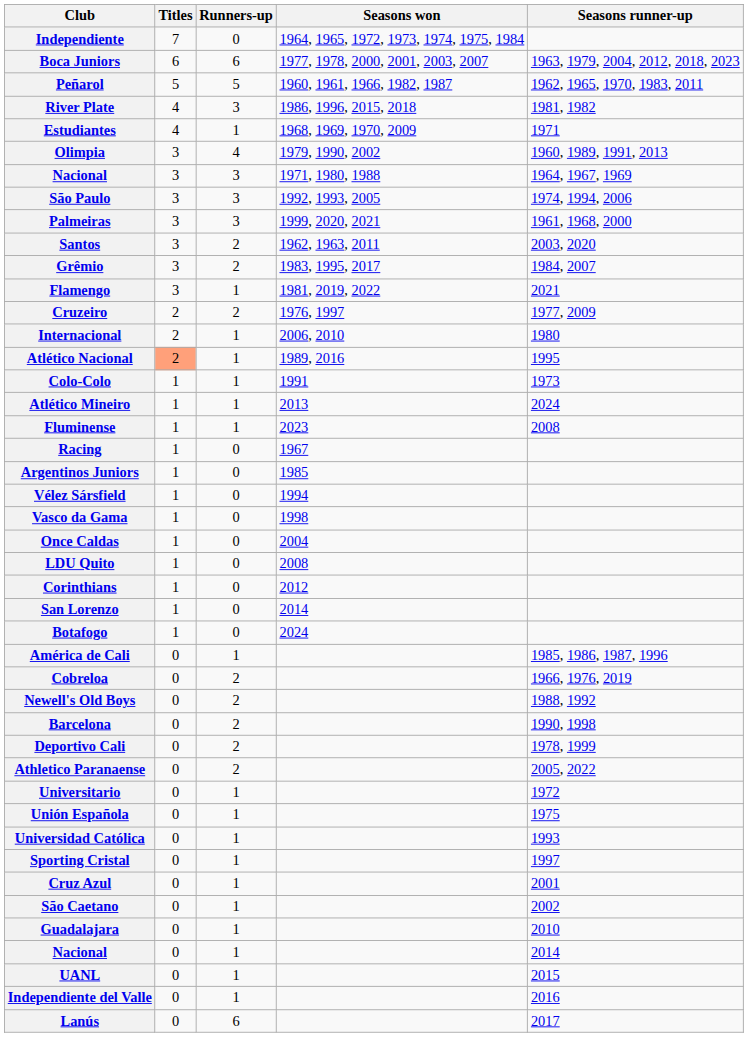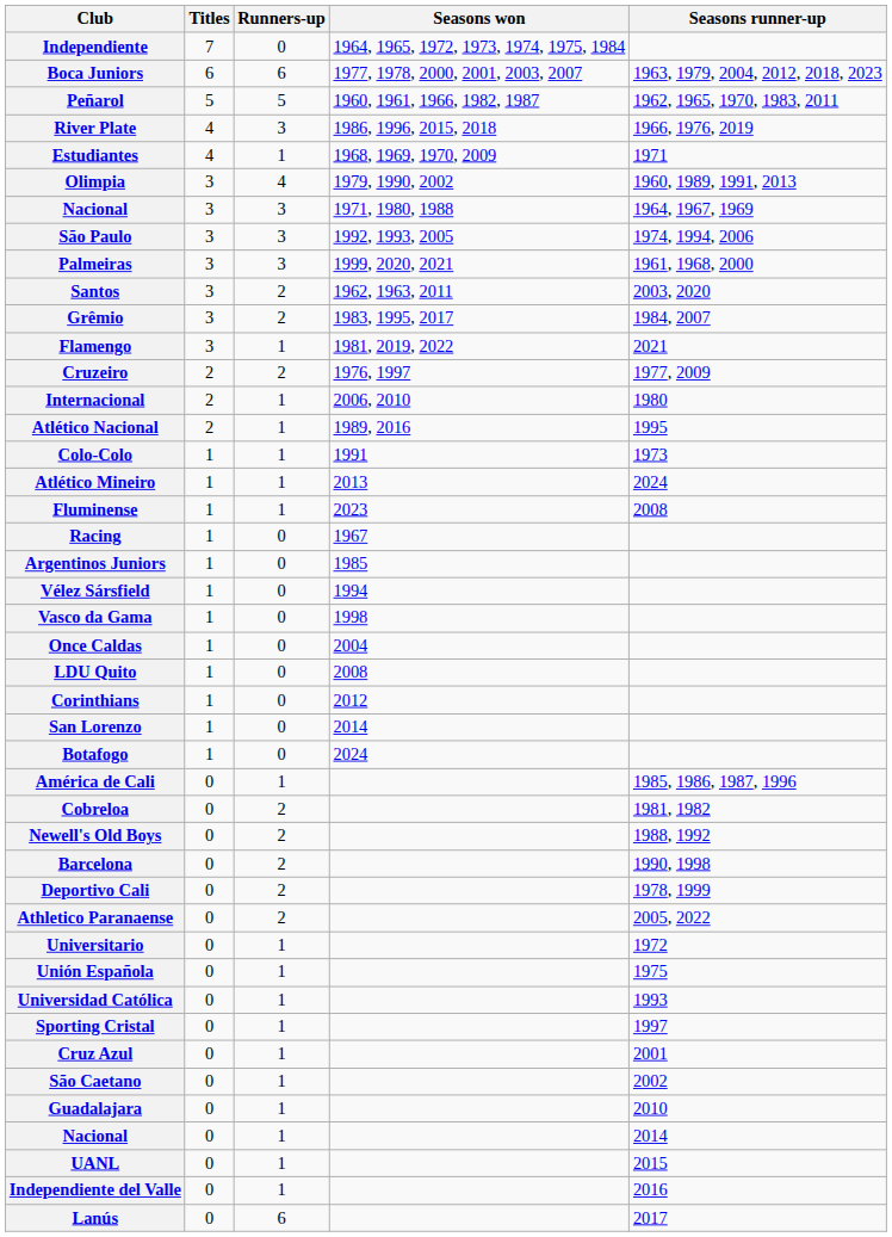 <table class="wikitable sortable plainrowheaders">
 <tr>
 <th scope=col>Club</th>
 <th scope=col>Titles</th>
 <th scope=col>Runners-up</th>
 <th scope=col>Seasons won</th>
 <th scope=col>Seasons runner-up</th>
 </tr>
 <tr>
 <th scope=row> <a href='#'>Independiente</a></th>
 <td align=center>7</td>
 <td align=center>0</td>
 <td><a href='#'>1964</a>, <a href='#'>1965</a>, <a href='#'>1972</a>, <a href='#'>1973</a>, <a href='#'>1974</a>, <a href='#'>1975</a>, <a href='#'>1984</a></td>
 <td></td>
 </tr>
 <tr>
 <th scope=row> <a href='#'>Boca Juniors</a></th>
 <td align=center>6</td>
 <td align=center>6</td>
 <td><a href='#'>1977</a>, <a href='#'>1978</a>, <a href='#'>2000</a>, <a href='#'>2001</a>, <a href='#'>2003</a>, <a href='#'>2007</a></td>
 <td><a href='#'>1963</a>, <a href='#'>1979</a>, <a href='#'>2004</a>, <a href='#'>2012</a>, <a href='#'>2018</a>, <a href='#'>2023</a></td>
 </tr>
 <tr>
 <th scope=row> <a href='#'>Peñarol</a></th>
 <td align=center>5</td>
 <td align=center>5</td>
 <td><a href='#'>1960</a>, <a href='#'>1961</a>, <a href='#'>1966</a>, <a href='#'>1982</a>, <a href='#'>1987</a></td>
 <td><a href='#'>1962</a>, <a href='#'>1965</a>, <a href='#'>1970</a>, <a href='#'>1983</a>, <a href='#'>2011</a></td>
 </tr>
 <tr>
 <th scope=row> <a href='#'>River Plate</a></th>
 <td align=center>4</td>
 <td align=center>3</td>
 <td><a href='#'>1986</a>, <a href='#'>1996</a>, <a href='#'>2015</a>, <a href='#'>2018</a></td>
-<td><a href='#'>1981</a>, <a href='#'>1982</a></td>
+<td><a href='#'>1966</a>, <a href='#'>1976</a>, <a href='#'>2019</a></td>
 </tr>
 <tr>
 <th scope=row> <a href='#'>Estudiantes</a></th>
 <td align=center>4</td>
 <td align=center>1</td>
 <td><a href='#'>1968</a>, <a href='#'>1969</a>, <a href='#'>1970</a>, <a href='#'>2009</a></td>
 <td><a href='#'>1971</a></td>
 </tr>
 <tr>
 <th scope=row> <a href='#'>Olimpia</a></th>
 <td align=center>3</td>
 <td align=center>4</td>
 <td><a href='#'>1979</a>, <a href='#'>1990</a>, <a href='#'>2002</a></td>
 <td><a href='#'>1960</a>, <a href='#'>1989</a>, <a href='#'>1991</a>, <a href='#'>2013</a></td>
 </tr>
 <tr>
 <th scope="row"> <a href='#'>Nacional</a></th>
 <td align="center">3</td>
 <td align="center">3</td>
 <td><a href='#'>1971</a>, <a href='#'>1980</a>, <a href='#'>1988</a></td>
 <td><a href='#'>1964</a>, <a href='#'>1967</a>, <a href='#'>1969</a></td>
 </tr>
 <tr>
 <th scope="row"> <a href='#'>São Paulo</a></th>
 <td align="center">3</td>
 <td align="center">3</td>
 <td><a href='#'>1992</a>, <a href='#'>1993</a>, <a href='#'>2005</a></td>
 <td><a href='#'>1974</a>, <a href='#'>1994</a>, <a href='#'>2006</a></td>
 </tr>
 <tr>
 <th scope=row> <a href='#'>Palmeiras</a></th>
 <td align=center>3</td>
 <td align=center>3</td>
 <td><a href='#'>1999</a>, <a href='#'>2020</a>, <a href='#'>2021</a></td>
 <td><a href='#'>1961</a>, <a href='#'>1968</a>, <a href='#'>2000</a></td>
 </tr>
 <tr>
 <th scope=row> <a href='#'>Santos</a></th>
 <td align=center>3</td>
 <td align=center>2</td>
 <td><a href='#'>1962</a>, <a href='#'>1963</a>, <a href='#'>2011</a></td>
 <td><a href='#'>2003</a>, <a href='#'>2020</a></td>
 </tr>
 <tr>
 <th scope="row"> <a href='#'>Grêmio</a></th>
 <td align="center">3</td>
 <td align="center">2</td>
 <td><a href='#'>1983</a>, <a href='#'>1995</a>, <a href='#'>2017</a></td>
 <td><a href='#'>1984</a>, <a href='#'>2007</a></td>
 </tr>
 <tr>
 <th scope=row> <a href='#'>Flamengo</a></th>
 <td align=center>3</td>
 <td align=center>1</td>
 <td><a href='#'>1981</a>, <a href='#'>2019</a>, <a href='#'>2022</a></td>
 <td><a href='#'>2021</a></td>
 </tr>
 <tr>
 <th scope=row> <a href='#'>Cruzeiro</a></th>
 <td align=center>2</td>
 <td align=center>2</td>
 <td><a href='#'>1976</a>, <a href='#'>1997</a></td>
 <td><a href='#'>1977</a>, <a href='#'>2009</a></td>
 </tr>
 <tr>
 <th scope="row"> <a href='#'>Internacional</a></th>
 <td align="center">2</td>
 <td align="center">1</td>
 <td><a href='#'>2006</a>, <a href='#'>2010</a></td>
 <td><a href='#'>1980</a></td>
 </tr>
 <tr>
 <th scope="row"> <a href='#'>Atlético Nacional</a></th>
-<td align="center" style="background: lightsalmon;">2</td>
+<td align="center">2</td>
 <td align="center">1</td>
 <td><a href='#'>1989</a>, <a href='#'>2016</a></td>
 <td><a href='#'>1995</a></td>
 </tr>
 <tr>
 <th scope=row> <a href='#'>Colo-Colo</a></th>
 <td align=center>1</td>
 <td align=center>1</td>
 <td><a href='#'>1991</a></td>
 <td><a href='#'>1973</a></td>
 </tr>
 <tr>
 <th scope="row"> <a href='#'>Atlético Mineiro</a></th>
 <td align="center">1</td>
 <td align="center">1</td>
 <td><a href='#'>2013</a></td>
 <td><a href='#'>2024</a></td>
 </tr>
 <tr>
 <th scope="row"> <a href='#'>Fluminense</a></th>
 <td align="center">1</td>
 <td align="center">1</td>
 <td><a href='#'>2023</a></td>
 <td><a href='#'>2008</a></td>
 </tr>
 <tr>
 <th scope="row"> <a href='#'>Racing</a></th>
 <td align="center">1</td>
 <td align="center">0</td>
 <td><a href='#'>1967</a></td>
 <td></td>
 </tr>
 <tr>
 <th scope="row"> <a href='#'>Argentinos Juniors</a></th>
 <td align="center">1</td>
 <td align="center">0</td>
 <td><a href='#'>1985</a></td>
 <td></td>
 </tr>
 <tr>
 <th scope="row"> <a href='#'>Vélez Sársfield</a></th>
 <td align="center">1</td>
 <td align="center">0</td>
 <td><a href='#'>1994</a></td>
 <td></td>
 </tr>
 <tr>
 <th scope="row"> <a href='#'>Vasco da Gama</a></th>
 <td align="center">1</td>
 <td align="center">0</td>
 <td><a href='#'>1998</a></td>
 <td></td>
 </tr>
 <tr>
 <th scope="row"> <a href='#'>Once Caldas</a></th>
 <td align="center">1</td>
 <td align="center">0</td>
 <td><a href='#'>2004</a></td>
 <td></td>
 </tr>
 <tr>
 <th scope="row"> <a href='#'>LDU Quito</a></th>
 <td align="center">1</td>
 <td align="center">0</td>
 <td><a href='#'>2008</a></td>
 <td></td>
 </tr>
 <tr>
 <th scope="row"> <a href='#'>Corinthians</a></th>
 <td align="center">1</td>
 <td align="center">0</td>
 <td><a href='#'>2012</a></td>
 <td></td>
 </tr>
 <tr>
 <th scope=row> <a href='#'>San Lorenzo</a></th>
 <td align=center>1</td>
 <td align=center>0</td>
 <td><a href='#'>2014</a></td>
 <td></td>
 </tr>
 <tr>
 <th scope=row> <a href='#'>Botafogo</a></th>
 <td align=center>1</td>
 <td align=center>0</td>
 <td><a href='#'>2024</a></td>
 <td></td>
 </tr>
 <tr>
 <th scope=row> <a href='#'>América de Cali</a></th>
 <td align=center>0</td>
 <td align=center>1</td>
 <td></td>
 <td><a href='#'>1985</a>, <a href='#'>1986</a>, <a href='#'>1987</a>, <a href='#'>1996</a></td>
 </tr>
 <tr>
 <th scope="row"> <a href='#'>Cobreloa</a></th>
 <td align="center">0</td>
 <td align="center">2</td>
 <td></td>
-<td><a href='#'>1966</a>, <a href='#'>1976</a>, <a href='#'>2019</a></td>
+<td><a href='#'>1981</a>, <a href='#'>1982</a></td>
 </tr>
 <tr>
 <th scope="row"> <a href='#'>Newell's Old Boys</a></th>
 <td align="center">0</td>
 <td align="center">2</td>
 <td></td>
 <td><a href='#'>1988</a>, <a href='#'>1992</a></td>
 </tr>
 <tr>
 <th scope="row"> <a href='#'>Barcelona</a></th>
 <td align="center">0</td>
 <td align="center">2</td>
 <td></td>
 <td><a href='#'>1990</a>, <a href='#'>1998</a></td>
 </tr>
 <tr>
 <th scope="row"> <a href='#'>Deportivo Cali</a></th>
 <td align="center">0</td>
 <td align="center">2</td>
 <td></td>
 <td><a href='#'>1978</a>, <a href='#'>1999</a></td>
 </tr>
 <tr>
 <th scope=row> <a href='#'>Athletico Paranaense</a></th>
 <td align=center>0</td>
 <td align=center>2</td>
 <td></td>
 <td><a href='#'>2005</a>, <a href='#'>2022</a></td>
 </tr>
 <tr>
 <th scope=row> <a href='#'>Universitario</a></th>
 <td align=center>0</td>
 <td align=center>1</td>
 <td></td>
 <td><a href='#'>1972</a></td>
 </tr>
 <tr>
 <th scope="row"> <a href='#'>Unión Española</a></th>
 <td align="center">0</td>
 <td align="center">1</td>
 <td></td>
 <td><a href='#'>1975</a></td>
 </tr>
 <tr>
 <th scope="row"> <a href='#'>Universidad Católica</a></th>
 <td align="center">0</td>
 <td align="center">1</td>
 <td></td>
 <td><a href='#'>1993</a></td>
 </tr>
 <tr>
 <th scope="row"> <a href='#'>Sporting Cristal</a></th>
 <td align="center">0</td>
 <td align="center">1</td>
 <td></td>
 <td><a href='#'>1997</a></td>
 </tr>
 <tr>
 <th scope="row"> <a href='#'>Cruz Azul</a></th>
 <td align="center">0</td>
 <td align="center">1</td>
 <td></td>
 <td><a href='#'>2001</a></td>
 </tr>
 <tr>
 <th scope="row"> <a href='#'>São Caetano</a></th>
 <td align="center">0</td>
 <td align="center">1</td>
 <td></td>
 <td><a href='#'>2002</a></td>
 </tr>
 <tr>
 <th scope="row"> <a href='#'>Guadalajara</a></th>
 <td align="center">0</td>
 <td align="center">1</td>
 <td></td>
 <td><a href='#'>2010</a></td>
 </tr>
 <tr>
 <th scope="row"> <a href='#'>Nacional</a></th>
 <td align="center">0</td>
 <td align="center">1</td>
 <td></td>
 <td><a href='#'>2014</a></td>
 </tr>
 <tr>
 <th scope="row"> <a href='#'>UANL</a></th>
 <td align="center">0</td>
 <td align="center">1</td>
 <td></td>
 <td><a href='#'>2015</a></td>
 </tr>
 <tr>
 <th scope="row"> <a href='#'>Independiente del Valle</a></th>
 <td align="center">0</td>
 <td align="center">1</td>
 <td></td>
 <td><a href='#'>2016</a></td>
 </tr>
 <tr>
 <th scope="row"> <a href='#'>Lanús</a></th>
 <td align="center">0</td>
 <td align="center">6</td>
 <td></td>
 <td><a href='#'>2017</a></td>
 </tr>
 </table>
